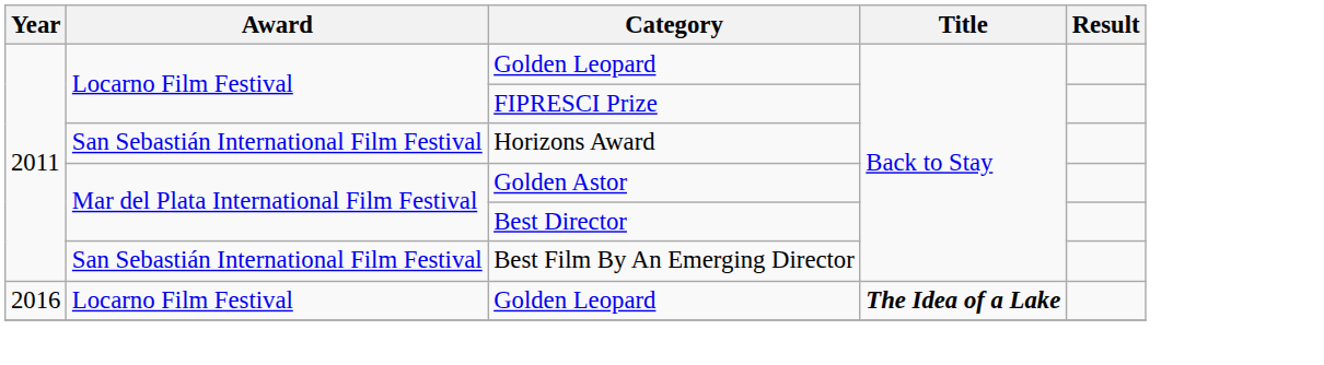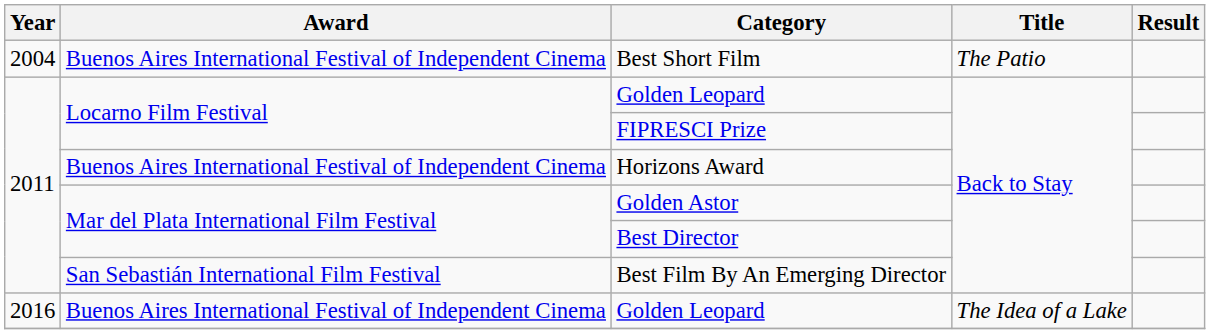 <table class="wikitable sortable">
 <tr>
 <th>Year</th>
 <th>Award</th>
 <th>Category</th>
 <th>Title</th>
 <th>Result</th>
+</tr>
+<tr>
+<td>2004</td>
+<td><a href='#'>Buenos Aires International Festival of Independent Cinema</a></td>
+<td>Best Short Film</td>
+<td><em>The Patio</em></td>
+<td></td>
 </tr>
 <tr>
 <td rowspan=6>2011</td>
 <td rowspan=2><a href='#'>Locarno Film Festival</a></td>
 <td><a href='#'>Golden Leopard</a></td>
 <td rowspan=6><a href='#'>Back to Stay</a></td>
 <td></td>
 </tr>
 <tr>
 <td><a href='#'>FIPRESCI Prize</a></td>
 <td></td>
 </tr>
 <tr>
-<td><a href='#'>San Sebastián International Film Festival</a></td>
+<td><a href='#'>Buenos Aires International Festival of Independent Cinema</a></td>
 <td>Horizons Award</td>
 <td></td>
 </tr>
 <tr>
 <td rowspan=2><a href='#'>Mar del Plata International Film Festival</a></td>
 <td><a href='#'>Golden Astor</a></td>
 <td></td>
 </tr>
 <tr>
 <td><a href='#'>Best Director</a></td>
 <td></td>
 </tr>
 <tr>
 <td><a href='#'>San Sebastián International Film Festival</a></td>
 <td>Best Film By An Emerging Director</td>
 <td></td>
 </tr>
 <tr>
 <td>2016</td>
-<td><a href='#'>Locarno Film Festival</a></td>
+<td><a href='#'>Buenos Aires International Festival of Independent Cinema</a></td>
 <td><a href='#'>Golden Leopard</a></td>
-<td><strong><em>The Idea of a Lake</em></strong></td>
+<td><em>The Idea of a Lake</em></td>
 <td></td>
 </tr>
 <tr>
 </tr>
 </table>
